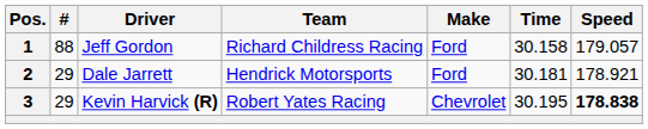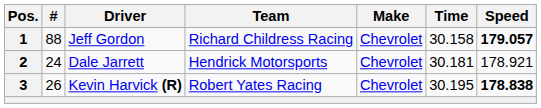 <table class="wikitable" style="font-size:95%">
 <tr>
 <th>Pos.</th>
 <th>#</th>
 <th>Driver</th>
 <th>Team</th>
 <th>Make</th>
 <th>Time</th>
 <th>Speed</th>
 </tr>
 <tr>
 <th>1</th>
 <td>88</td>
 <td><a href='#'>Jeff Gordon</a></td>
 <td><a href='#'>Richard Childress Racing</a></td>
-<td><a href='#'>Ford</a></td>
+<td><a href='#'>Chevrolet</a></td>
 <td>30.158</td>
-<td>179.057</td>
+<td><strong>179.057</strong></td>
 </tr>
 <tr>
 <th>2</th>
-<td>29</td>
+<td>24</td>
 <td><a href='#'>Dale Jarrett</a></td>
 <td><a href='#'>Hendrick Motorsports</a></td>
-<td><a href='#'>Ford</a></td>
+<td><a href='#'>Chevrolet</a></td>
 <td>30.181</td>
 <td>178.921</td>
 </tr>
 <tr>
 <th>3</th>
-<td>29</td>
+<td>26</td>
 <td><a href='#'>Kevin Harvick</a> <strong>(R)</strong></td>
 <td><a href='#'>Robert Yates Racing</a></td>
 <td><a href='#'>Chevrolet</a></td>
 <td>30.195</td>
 <td><strong>178.838</strong></td>
 </tr>
 <tr>
 <th colspan="7"></th>
 </tr>
 </table>
